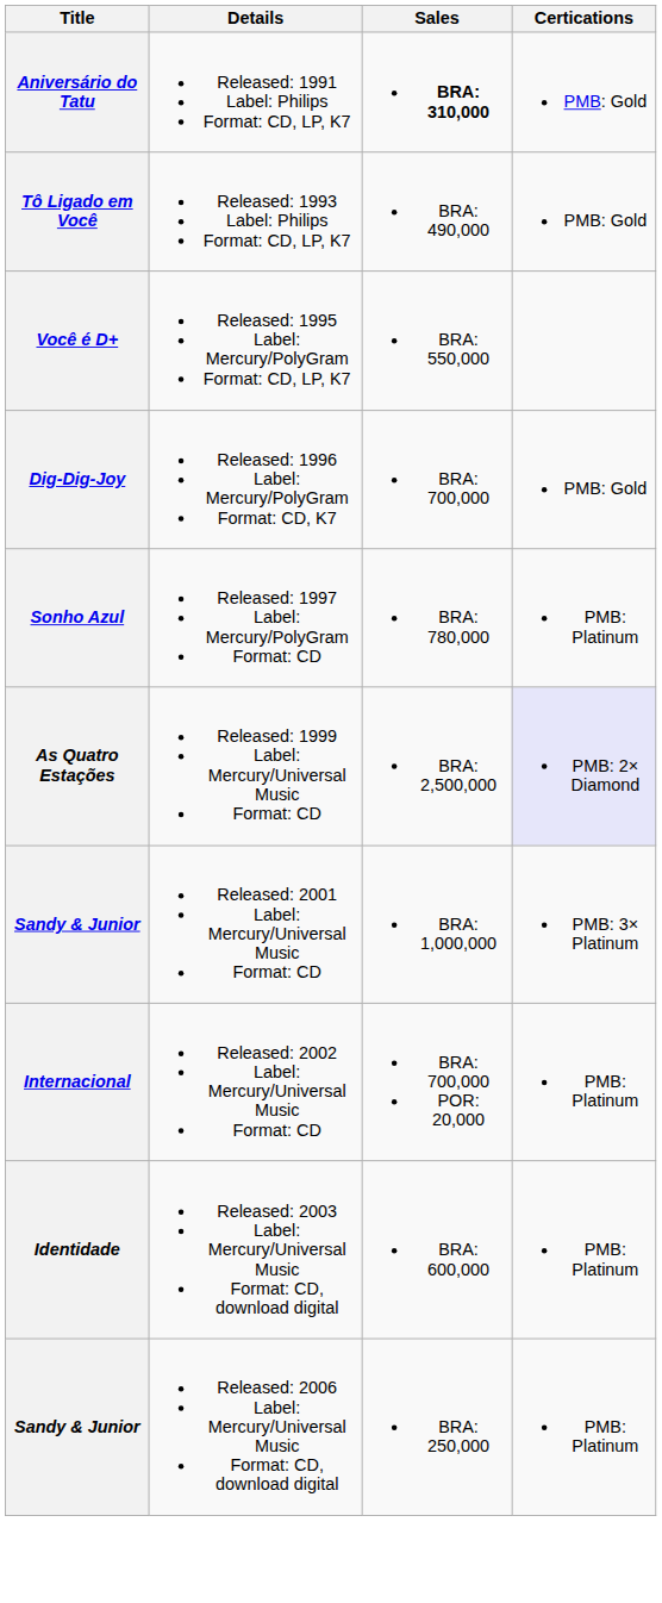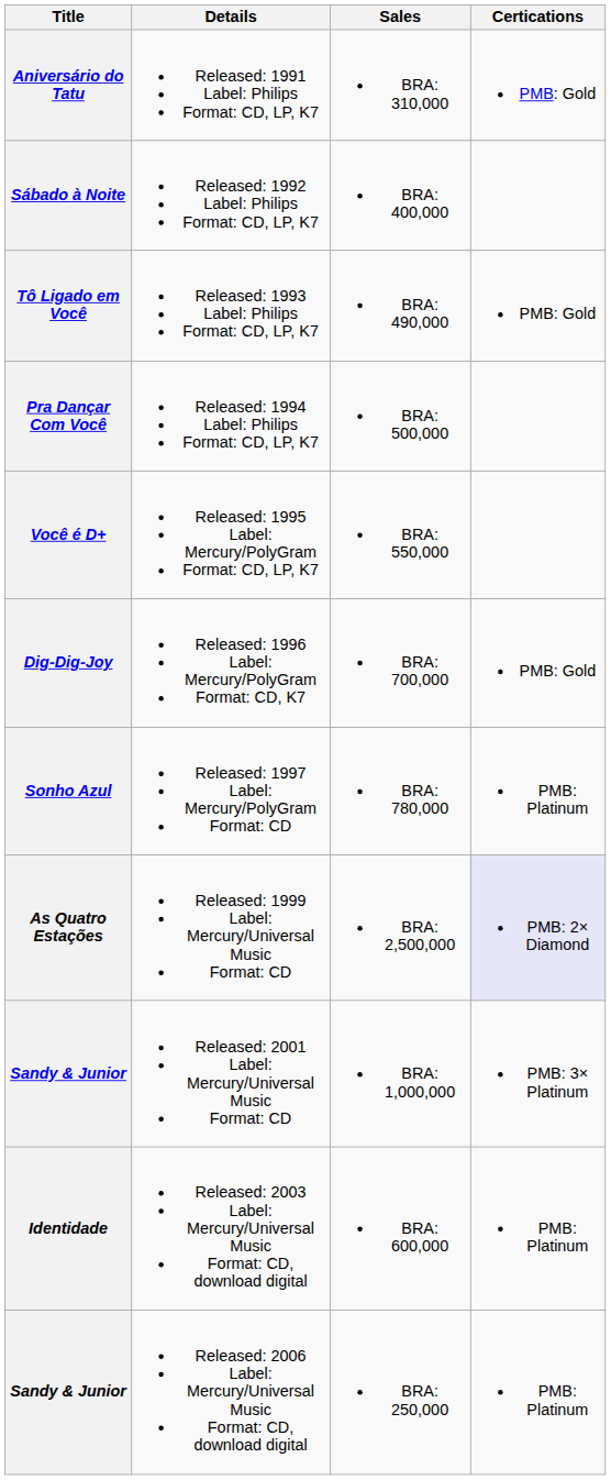 <table class="wikitable plainrowheaders" style="text-align:center;">
 <tr>
 <th scope="col" style="width:14em;">Title</th>
 <th scope="col" style="width:16em;">Details</th>
 <th scope="col" style="width:13em;">Sales</th>
 <th scope="col" style="width:13em;">Certications</th>
 </tr>
 <tr>
 <th scope="row"><em><a href='#'>Aniversário do Tatu</a></em></th>
 <td><br><ul><li>Released: 1991</li><li>Label: Philips</li><li>Format: CD, LP, K7</li></ul></td>
-<td><strong><br><ul><li>BRA: 310,000</li></ul></strong></td>
+<td><br><ul><li>BRA: 310,000</li></ul></td>
 <td><br><ul><li><a href='#'>PMB</a>: Gold</li></ul></td>
+</tr>
+<tr>
+<th scope="row"><em><a href='#'>Sábado à Noite</a></em></th>
+<td><br><ul><li>Released: 1992</li><li>Label: Philips</li><li>Format: CD, LP, K7</li></ul></td>
+<td><br><ul><li>BRA: 400,000</li></ul></td>
+<td></td>
 </tr>
 <tr>
 <th scope="row"><em><a href='#'>Tô Ligado em Você</a></em></th>
 <td><br><ul><li>Released: 1993</li><li>Label: Philips</li><li>Format: CD, LP, K7</li></ul></td>
 <td><br><ul><li>BRA: 490,000</li></ul></td>
 <td><br><ul><li>PMB: Gold</li></ul></td>
+</tr>
+<tr>
+<th scope="row"><em><a href='#'>Pra Dançar Com Você</a></em></th>
+<td><br><ul><li>Released: 1994</li><li>Label: Philips</li><li>Format: CD, LP, K7</li></ul></td>
+<td><br><ul><li>BRA: 500,000</li></ul></td>
+<td></td>
 </tr>
 <tr>
 <th scope="row"><em><a href='#'>Você é D+</a></em></th>
 <td><br><ul><li>Released: 1995</li><li>Label: Mercury/PolyGram</li><li>Format: CD, LP, K7</li></ul></td>
 <td><br><ul><li>BRA: 550,000</li></ul></td>
 <td></td>
 </tr>
 <tr>
 <th scope="row"><em><a href='#'>Dig-Dig-Joy</a></em></th>
 <td><br><ul><li>Released: 1996</li><li>Label: Mercury/PolyGram</li><li>Format: CD, K7</li></ul></td>
 <td><br><ul><li>BRA: 700,000</li></ul></td>
 <td><br><ul><li>PMB: Gold</li></ul></td>
 </tr>
 <tr>
 <th scope="row"><em><a href='#'>Sonho Azul</a></em></th>
 <td><br><ul><li>Released: 1997</li><li>Label: Mercury/PolyGram</li><li>Format: CD</li></ul></td>
 <td><br><ul><li>BRA: 780,000</li></ul></td>
 <td><br><ul><li>PMB: Platinum</li></ul></td>
 </tr>
 <tr>
 <th scope="row"><em>As Quatro Estações</em></th>
 <td><br><ul><li>Released: 1999</li><li>Label: Mercury/Universal Music</li><li>Format: CD</li></ul></td>
 <td><br><ul><li>BRA: 2,500,000</li></ul></td>
 <td style="background: lavender;"><br><ul><li>PMB: 2× Diamond</li></ul></td>
 </tr>
 <tr>
 <th scope="row"><em><a href='#'>Sandy & Junior</a></em></th>
 <td><br><ul><li>Released: 2001</li><li>Label: Mercury/Universal Music</li><li>Format: CD</li></ul></td>
 <td><br><ul><li>BRA: 1,000,000</li></ul></td>
 <td><br><ul><li>PMB: 3× Platinum</li></ul></td>
 </tr>
 <tr>
-<th scope="row"><em><a href='#'>Internacional</a></em></th>
-<td><br><ul><li>Released: 2002</li><li>Label: Mercury/Universal Music</li><li>Format: CD</li></ul></td>
-<td><br><ul><li>BRA: 700,000</li><li>POR: 20,000</li></ul></td>
-<td><br><ul><li>PMB: Platinum</li></ul></td>
-</tr>
-<tr>
 <th scope="row"><em>Identidade</em></th>
 <td><br><ul><li>Released: 2003</li><li>Label: Mercury/Universal Music</li><li>Format: CD, download digital</li></ul></td>
 <td><br><ul><li>BRA: 600,000</li></ul></td>
 <td><br><ul><li>PMB: Platinum</li></ul></td>
 </tr>
 <tr>
 <th scope="row"><em>Sandy & Junior</em></th>
 <td><br><ul><li>Released: 2006</li><li>Label: Mercury/Universal Music</li><li>Format: CD, download digital</li></ul></td>
 <td><br><ul><li>BRA: 250,000</li></ul></td>
 <td><br><ul><li>PMB: Platinum</li></ul></td>
 </tr>
 </table>
